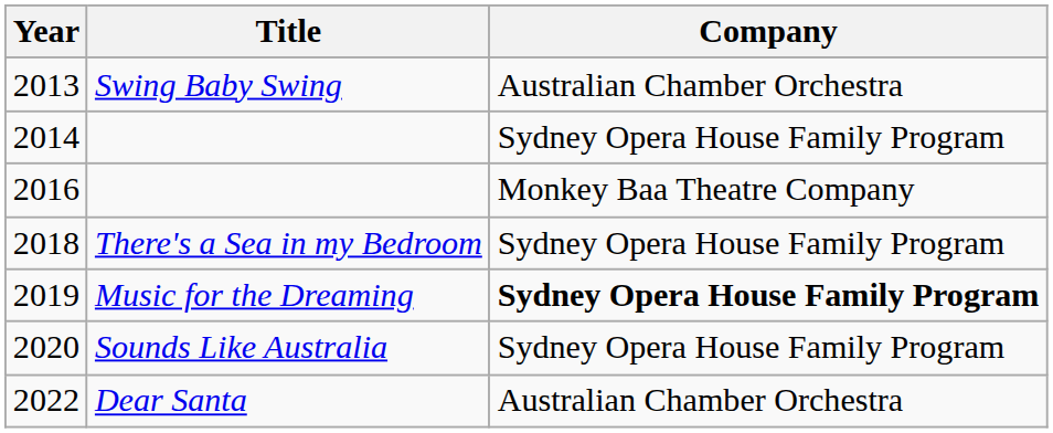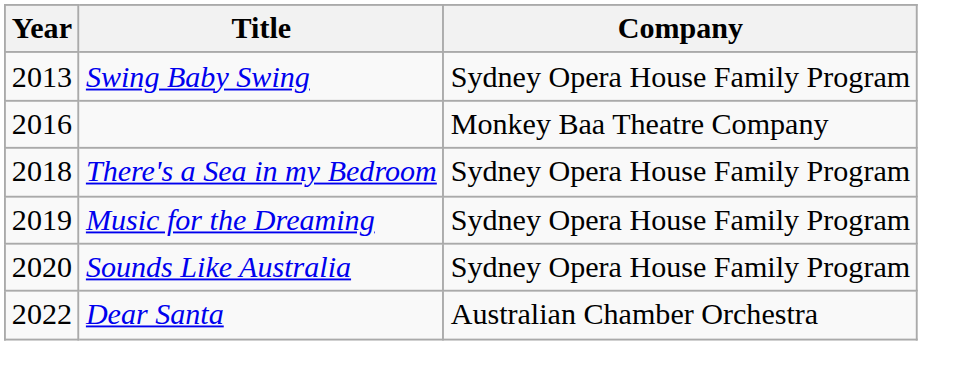 <table class="wikitable sortable">
 <tr>
 <th>Year</th>
 <th>Title</th>
 <th>Company</th>
 </tr>
 <tr>
 <td>2013</td>
 <td><em><a href='#'>Swing Baby Swing</a></em></td>
-<td>Australian Chamber Orchestra</td>
-</tr>
-<tr>
-<td>2014</td>
-<td></td>
 <td>Sydney Opera House Family Program</td>
 </tr>
 <tr>
 <td>2016</td>
 <td></td>
 <td>Monkey Baa Theatre Company</td>
 </tr>
 <tr>
 <td>2018</td>
 <td><em><a href='#'>There's a Sea in my Bedroom</a></em></td>
 <td>Sydney Opera House Family Program</td>
 </tr>
 <tr>
 <td>2019</td>
 <td><em><a href='#'>Music for the Dreaming</a></em></td>
-<td><strong>Sydney Opera House Family Program</strong></td>
+<td>Sydney Opera House Family Program</td>
 </tr>
 <tr>
 <td>2020</td>
 <td><em><a href='#'>Sounds Like Australia</a></em></td>
 <td>Sydney Opera House Family Program</td>
 </tr>
 <tr>
 <td>2022</td>
 <td><em><a href='#'>Dear Santa</a></em></td>
 <td>Australian Chamber Orchestra</td>
 </tr>
 </table>
